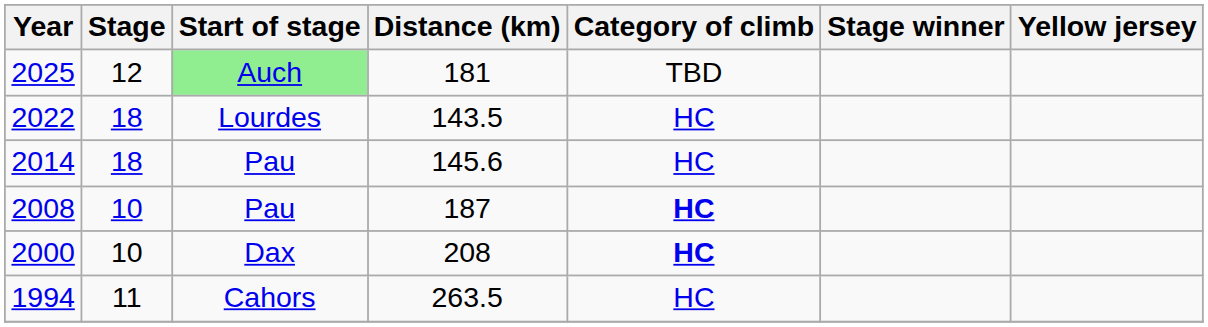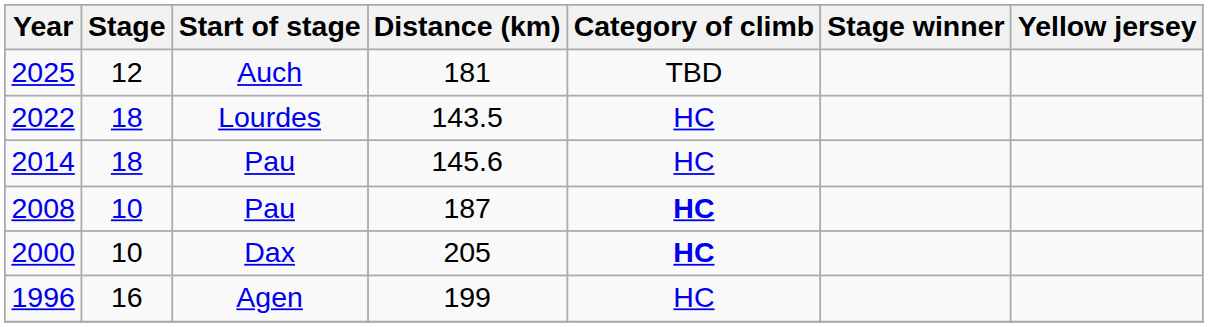 <table class="wikitable" style="text-align: center;">
 <tr>
 <th>Year</th>
 <th>Stage</th>
 <th>Start of stage</th>
 <th>Distance (km)</th>
 <th>Category of climb</th>
 <th>Stage winner</th>
 <th>Yellow jersey</th>
 </tr>
 <tr>
 <td><a href='#'>2025</a></td>
 <td>12</td>
-<td style="background: lightgreen;"><a href='#'>Auch</a></td>
+<td><a href='#'>Auch</a></td>
 <td>181</td>
 <td>TBD</td>
 <td></td>
 <td></td>
 </tr>
 <tr>
 <td><a href='#'>2022</a></td>
 <td><a href='#'>18</a></td>
 <td><a href='#'>Lourdes</a></td>
 <td>143.5</td>
 <td><a href='#'>HC</a></td>
 <td align=left></td>
 <td align=left></td>
 </tr>
 <tr>
 <td><a href='#'>2014</a></td>
 <td><a href='#'>18</a></td>
 <td><a href='#'>Pau</a></td>
 <td>145.6</td>
 <td><a href='#'>HC</a></td>
 <td align=left></td>
 <td align=left></td>
 </tr>
 <tr>
 <td><a href='#'>2008</a></td>
 <td><a href='#'>10</a></td>
 <td><a href='#'>Pau</a></td>
 <td>187</td>
 <td><strong><a href='#'>HC</a></strong></td>
 <td align=left></td>
 <td align=left></td>
 </tr>
 <tr>
 <td><a href='#'>2000</a></td>
 <td>10</td>
 <td><a href='#'>Dax</a></td>
-<td>208</td>
+<td>205</td>
 <td><strong><a href='#'>HC</a></strong></td>
 <td align=left></td>
 <td align=left><s></s></td>
 </tr>
 <tr>
-<td><a href='#'>1994</a></td>
-<td>11</td>
-<td><a href='#'>Cahors</a></td>
-<td>263.5</td>
+<td><a href='#'>1996</a></td>
+<td>16</td>
+<td><a href='#'>Agen</a></td>
+<td>199</td>
 <td><a href='#'>HC</a></td>
 <td align=left></td>
 <td align=left></td>
 </tr>
 <tr>
 </tr>
 </table>
